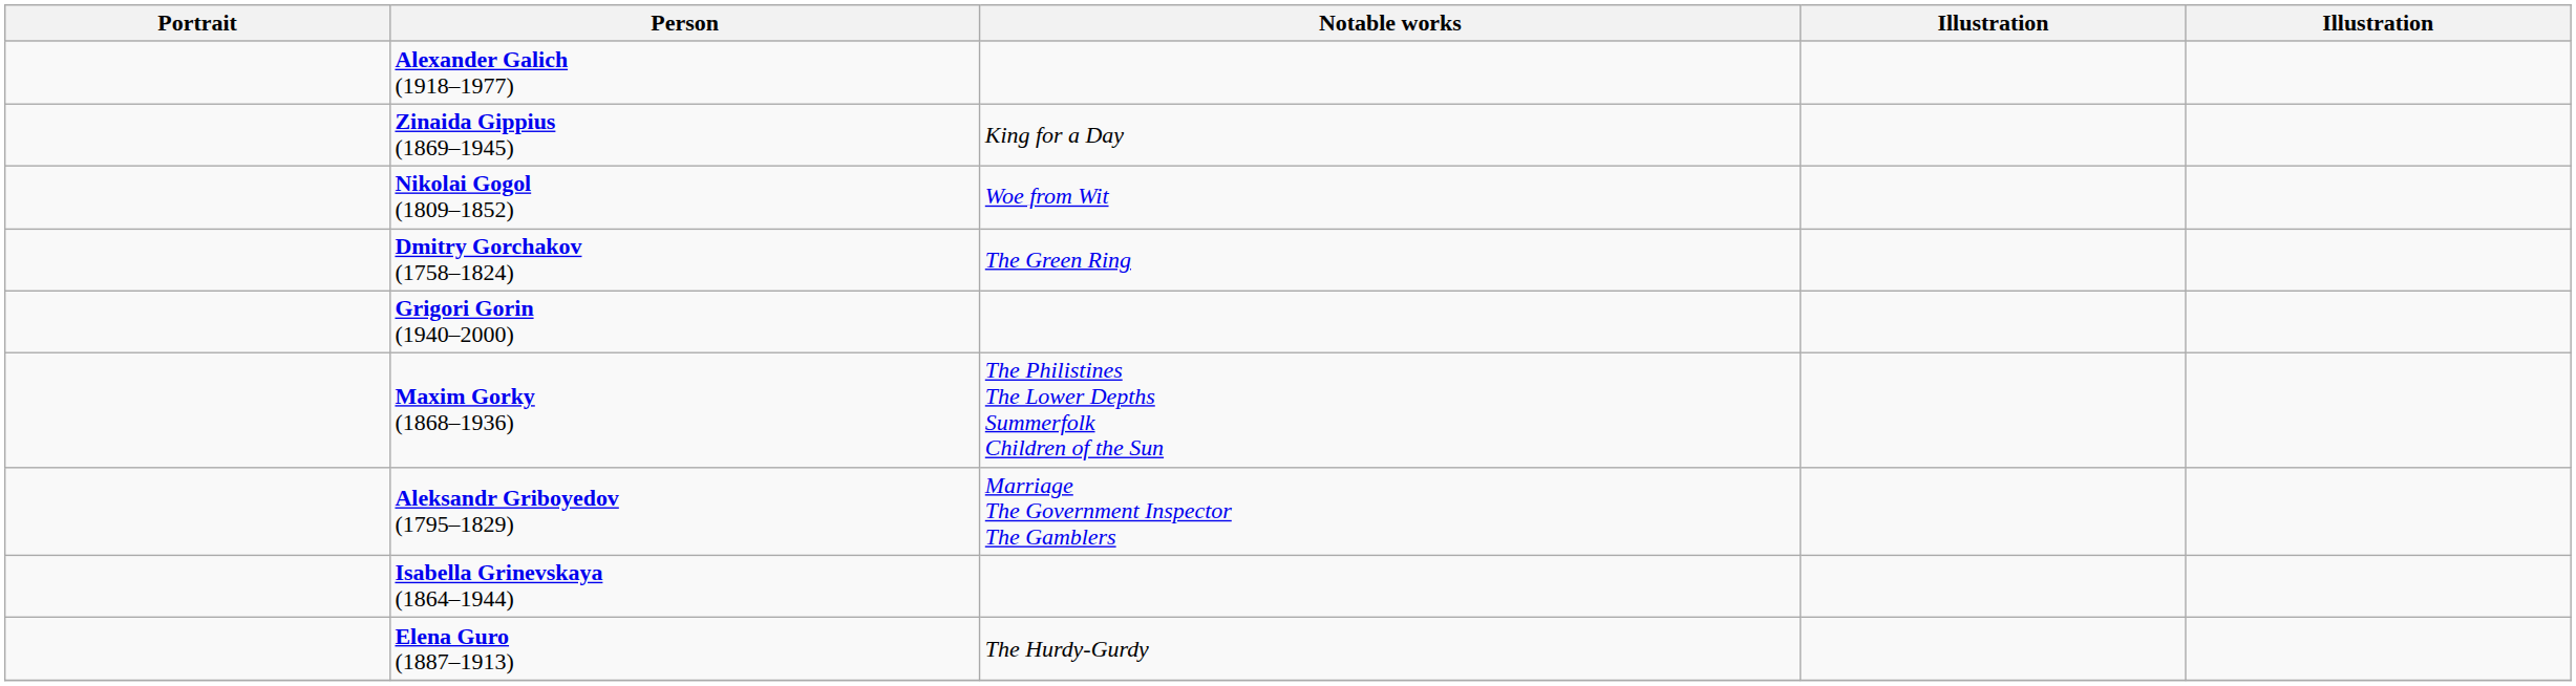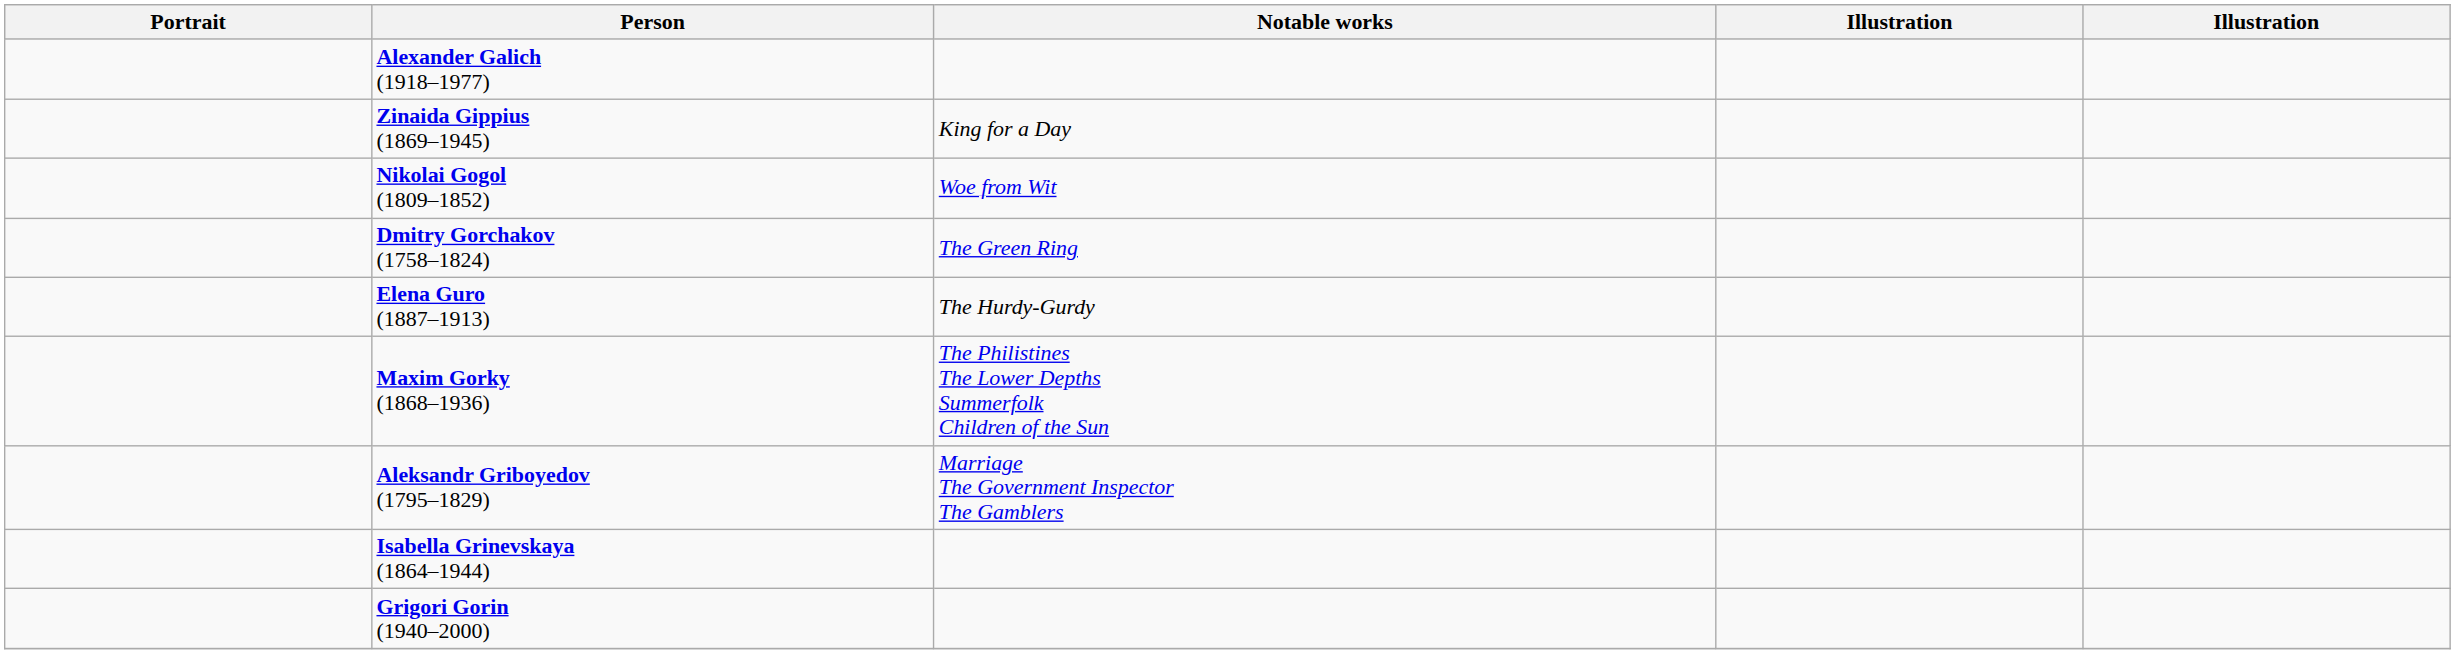 <table class="wikitable" style="width:90%;">
 <tr bgcolor="#cccccc">
 <th width=15%>Portrait</th>
 <th width=23%>Person</th>
 <th width=32%>Notable works</th>
 <th width=15%>Illustration</th>
 <th width=15%>Illustration</th>
 </tr>
 <tr>
 <td align=center></td>
 <td><strong><a href='#'>Alexander Galich</a></strong><br>(1918–1977)</td>
 <td></td>
 <td align=center></td>
 <td align=center></td>
 </tr>
 <tr>
 <td align=center></td>
 <td><strong><a href='#'>Zinaida Gippius</a></strong><br>(1869–1945)</td>
 <td><em>King for a Day</em></td>
 <td align=center></td>
 <td align=center></td>
 </tr>
 <tr>
 <td align=center></td>
 <td><strong><a href='#'>Nikolai Gogol</a></strong><br>(1809–1852)</td>
 <td><em><a href='#'>Woe from Wit</a></em></td>
 <td align=center></td>
 <td align=center></td>
 </tr>
 <tr>
 <td align=center></td>
 <td><strong><a href='#'>Dmitry Gorchakov</a></strong><br>(1758–1824)</td>
 <td><em><a href='#'>The Green Ring</a></em></td>
 <td align=center></td>
 <td align=center></td>
 </tr>
 <tr>
 <td align=center></td>
-<td><strong><a href='#'>Grigori Gorin</a></strong><br>(1940–2000)</td>
-<td></td>
+<td><strong><a href='#'>Elena Guro</a></strong><br>(1887–1913)</td>
+<td><em>The Hurdy-Gurdy</em></td>
 <td align=center></td>
 <td align=center></td>
 </tr>
 <tr>
 <td align=center></td>
 <td><strong><a href='#'>Maxim Gorky</a></strong><br>(1868–1936)</td>
 <td><em><a href='#'>The Philistines</a></em><br><em><a href='#'>The Lower Depths</a></em><br><em><a href='#'>Summerfolk</a></em><br><em><a href='#'>Children of the Sun</a></em></td>
 <td align=center></td>
 <td align=center></td>
 </tr>
 <tr>
 <td align=center></td>
 <td><strong><a href='#'>Aleksandr Griboyedov</a></strong><br>(1795–1829)</td>
 <td><em><a href='#'>Marriage</a></em><br><em><a href='#'>The Government Inspector</a></em><br><em><a href='#'>The Gamblers</a></em></td>
 <td align=center></td>
 <td align=center></td>
 </tr>
 <tr>
 <td align=center></td>
 <td><strong><a href='#'>Isabella Grinevskaya</a></strong><br>(1864–1944)</td>
 <td></td>
 <td align=center></td>
 <td align=center></td>
 </tr>
 <tr>
 <td align=center></td>
-<td><strong><a href='#'>Elena Guro</a></strong><br>(1887–1913)</td>
-<td><em>The Hurdy-Gurdy</em></td>
+<td><strong><a href='#'>Grigori Gorin</a></strong><br>(1940–2000)</td>
+<td></td>
 <td align=center></td>
 <td align=center></td>
 </tr>
 <tr>
 </tr>
 </table>
